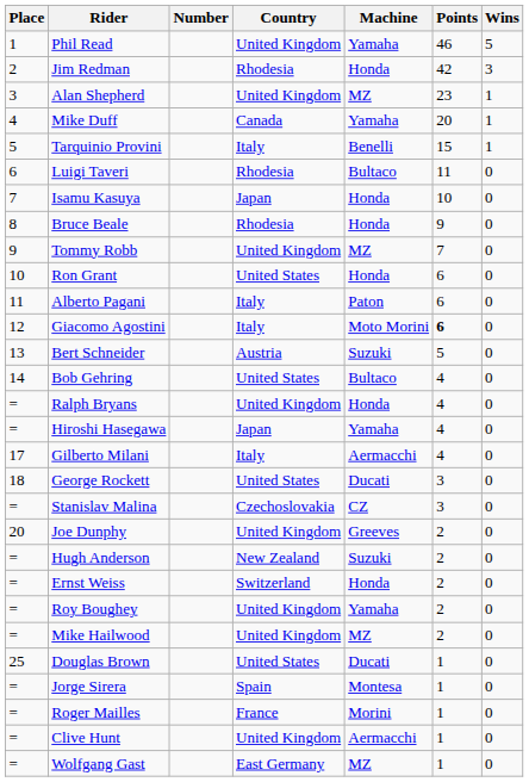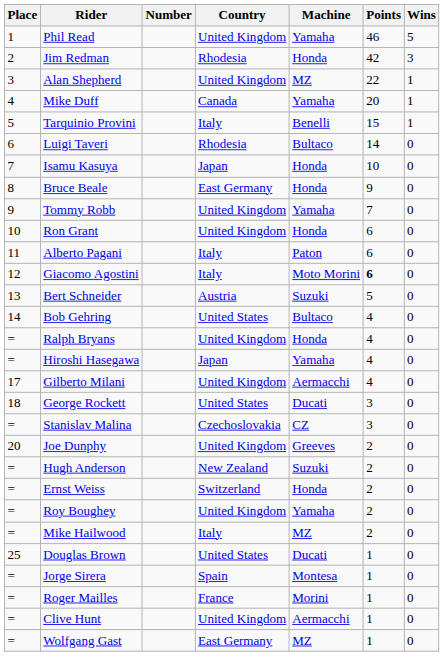 <table class="wikitable" style="font-size: 95%;">
 <tr>
 <th>Place</th>
 <th>Rider</th>
 <th>Number</th>
 <th>Country</th>
 <th>Machine</th>
 <th>Points</th>
 <th>Wins</th>
 </tr>
 <tr>
 <td>1</td>
 <td> <a href='#'>Phil Read</a></td>
 <td></td>
 <td><a href='#'>United Kingdom</a></td>
 <td><a href='#'>Yamaha</a></td>
 <td>46</td>
 <td>5</td>
 </tr>
 <tr>
 <td>2</td>
 <td> <a href='#'>Jim Redman</a></td>
 <td></td>
 <td><a href='#'>Rhodesia</a></td>
 <td><a href='#'>Honda</a></td>
 <td>42</td>
 <td>3</td>
 </tr>
 <tr>
 <td>3</td>
 <td> <a href='#'>Alan Shepherd</a></td>
 <td></td>
 <td><a href='#'>United Kingdom</a></td>
 <td><a href='#'>MZ</a></td>
-<td>23</td>
+<td>22</td>
 <td>1</td>
 </tr>
 <tr>
 <td>4</td>
 <td> <a href='#'>Mike Duff</a></td>
 <td></td>
 <td><a href='#'>Canada</a></td>
 <td><a href='#'>Yamaha</a></td>
 <td>20</td>
 <td>1</td>
 </tr>
 <tr>
 <td>5</td>
 <td> <a href='#'>Tarquinio Provini</a></td>
 <td></td>
 <td><a href='#'>Italy</a></td>
 <td><a href='#'>Benelli</a></td>
 <td>15</td>
 <td>1</td>
 </tr>
 <tr>
 <td>6</td>
 <td> <a href='#'>Luigi Taveri</a></td>
 <td></td>
 <td><a href='#'>Rhodesia</a></td>
 <td><a href='#'>Bultaco</a></td>
-<td>11</td>
+<td>14</td>
 <td>0</td>
 </tr>
 <tr>
 <td>7</td>
 <td> <a href='#'>Isamu Kasuya</a></td>
 <td></td>
 <td><a href='#'>Japan</a></td>
 <td><a href='#'>Honda</a></td>
 <td>10</td>
 <td>0</td>
 </tr>
 <tr>
 <td>8</td>
 <td> <a href='#'>Bruce Beale</a></td>
 <td></td>
-<td><a href='#'>Rhodesia</a></td>
+<td><a href='#'>East Germany</a></td>
 <td><a href='#'>Honda</a></td>
 <td>9</td>
 <td>0</td>
 </tr>
 <tr>
 <td>9</td>
 <td> <a href='#'>Tommy Robb</a></td>
 <td></td>
 <td><a href='#'>United Kingdom</a></td>
-<td><a href='#'>MZ</a></td>
+<td><a href='#'>Yamaha</a></td>
 <td>7</td>
 <td>0</td>
 </tr>
 <tr>
 <td>10</td>
 <td> <a href='#'>Ron Grant</a></td>
 <td></td>
-<td><a href='#'>United States</a></td>
+<td><a href='#'>United Kingdom</a></td>
 <td><a href='#'>Honda</a></td>
 <td>6</td>
 <td>0</td>
 </tr>
 <tr>
 <td>11</td>
 <td> <a href='#'>Alberto Pagani</a></td>
 <td></td>
 <td><a href='#'>Italy</a></td>
 <td><a href='#'>Paton</a></td>
 <td>6</td>
 <td>0</td>
 </tr>
 <tr>
 <td>12</td>
 <td> <a href='#'>Giacomo Agostini</a></td>
 <td></td>
 <td><a href='#'>Italy</a></td>
 <td><a href='#'>Moto Morini</a></td>
 <td><strong>6</strong></td>
 <td>0</td>
 </tr>
 <tr>
 <td>13</td>
 <td> <a href='#'>Bert Schneider</a></td>
 <td></td>
 <td><a href='#'>Austria</a></td>
 <td><a href='#'>Suzuki</a></td>
 <td>5</td>
 <td>0</td>
 </tr>
 <tr>
 <td>14</td>
 <td> <a href='#'>Bob Gehring</a></td>
 <td></td>
 <td><a href='#'>United States</a></td>
 <td><a href='#'>Bultaco</a></td>
 <td>4</td>
 <td>0</td>
 </tr>
 <tr>
 <td>=</td>
 <td> <a href='#'>Ralph Bryans</a></td>
 <td></td>
 <td><a href='#'>United Kingdom</a></td>
 <td><a href='#'>Honda</a></td>
 <td>4</td>
 <td>0</td>
 </tr>
 <tr>
 <td>=</td>
 <td> <a href='#'>Hiroshi Hasegawa</a></td>
 <td></td>
 <td><a href='#'>Japan</a></td>
 <td><a href='#'>Yamaha</a></td>
 <td>4</td>
 <td>0</td>
 </tr>
 <tr>
 <td>17</td>
 <td> <a href='#'>Gilberto Milani</a></td>
 <td></td>
-<td><a href='#'>Italy</a></td>
+<td><a href='#'>United Kingdom</a></td>
 <td><a href='#'>Aermacchi</a></td>
 <td>4</td>
 <td>0</td>
 </tr>
 <tr>
 <td>18</td>
 <td> <a href='#'>George Rockett</a></td>
 <td></td>
 <td><a href='#'>United States</a></td>
 <td><a href='#'>Ducati</a></td>
 <td>3</td>
 <td>0</td>
 </tr>
 <tr>
 <td>=</td>
 <td> <a href='#'>Stanislav Malina</a></td>
 <td></td>
 <td><a href='#'>Czechoslovakia</a></td>
 <td><a href='#'>CZ</a></td>
 <td>3</td>
 <td>0</td>
 </tr>
 <tr>
 <td>20</td>
 <td> <a href='#'>Joe Dunphy</a></td>
 <td></td>
 <td><a href='#'>United Kingdom</a></td>
 <td><a href='#'>Greeves</a></td>
 <td>2</td>
 <td>0</td>
 </tr>
 <tr>
 <td>=</td>
 <td> <a href='#'>Hugh Anderson</a></td>
 <td></td>
 <td><a href='#'>New Zealand</a></td>
 <td><a href='#'>Suzuki</a></td>
 <td>2</td>
 <td>0</td>
 </tr>
 <tr>
 <td>=</td>
 <td> <a href='#'>Ernst Weiss</a></td>
 <td></td>
 <td><a href='#'>Switzerland</a></td>
 <td><a href='#'>Honda</a></td>
 <td>2</td>
 <td>0</td>
 </tr>
 <tr>
 <td>=</td>
 <td> <a href='#'>Roy Boughey</a></td>
 <td></td>
 <td><a href='#'>United Kingdom</a></td>
 <td><a href='#'>Yamaha</a></td>
 <td>2</td>
 <td>0</td>
 </tr>
 <tr>
 <td>=</td>
 <td> <a href='#'>Mike Hailwood</a></td>
 <td></td>
-<td><a href='#'>United Kingdom</a></td>
+<td><a href='#'>Italy</a></td>
 <td><a href='#'>MZ</a></td>
 <td>2</td>
 <td>0</td>
 </tr>
 <tr>
 <td>25</td>
 <td> <a href='#'>Douglas Brown</a></td>
 <td></td>
 <td><a href='#'>United States</a></td>
 <td><a href='#'>Ducati</a></td>
 <td>1</td>
 <td>0</td>
 </tr>
 <tr>
 <td>=</td>
 <td> <a href='#'>Jorge Sirera</a></td>
 <td></td>
 <td><a href='#'>Spain</a></td>
 <td><a href='#'>Montesa</a></td>
 <td>1</td>
 <td>0</td>
 </tr>
 <tr>
 <td>=</td>
 <td> <a href='#'>Roger Mailles</a></td>
 <td></td>
 <td><a href='#'>France</a></td>
 <td><a href='#'>Morini</a></td>
 <td>1</td>
 <td>0</td>
 </tr>
 <tr>
 <td>=</td>
 <td> <a href='#'>Clive Hunt</a></td>
 <td></td>
 <td><a href='#'>United Kingdom</a></td>
 <td><a href='#'>Aermacchi</a></td>
 <td>1</td>
 <td>0</td>
 </tr>
 <tr>
 <td>=</td>
 <td> <a href='#'>Wolfgang Gast</a></td>
 <td></td>
 <td><a href='#'>East Germany</a></td>
 <td><a href='#'>MZ</a></td>
 <td>1</td>
 <td>0</td>
 </tr>
 </table>
